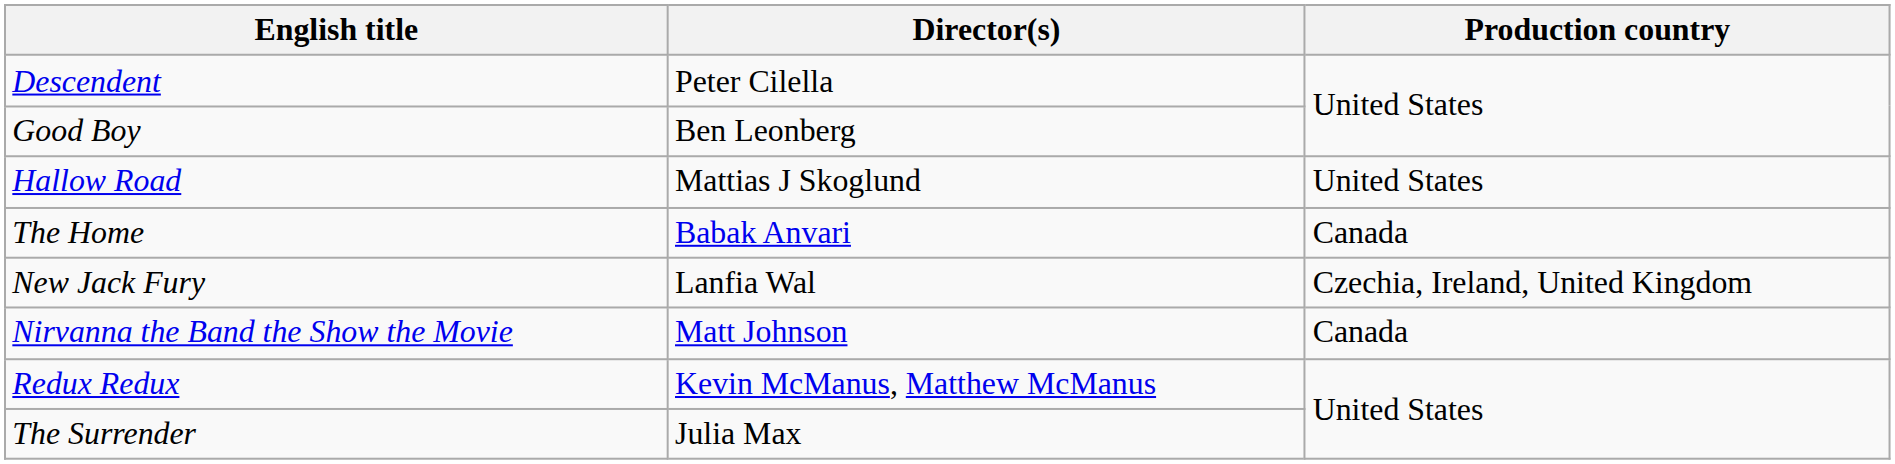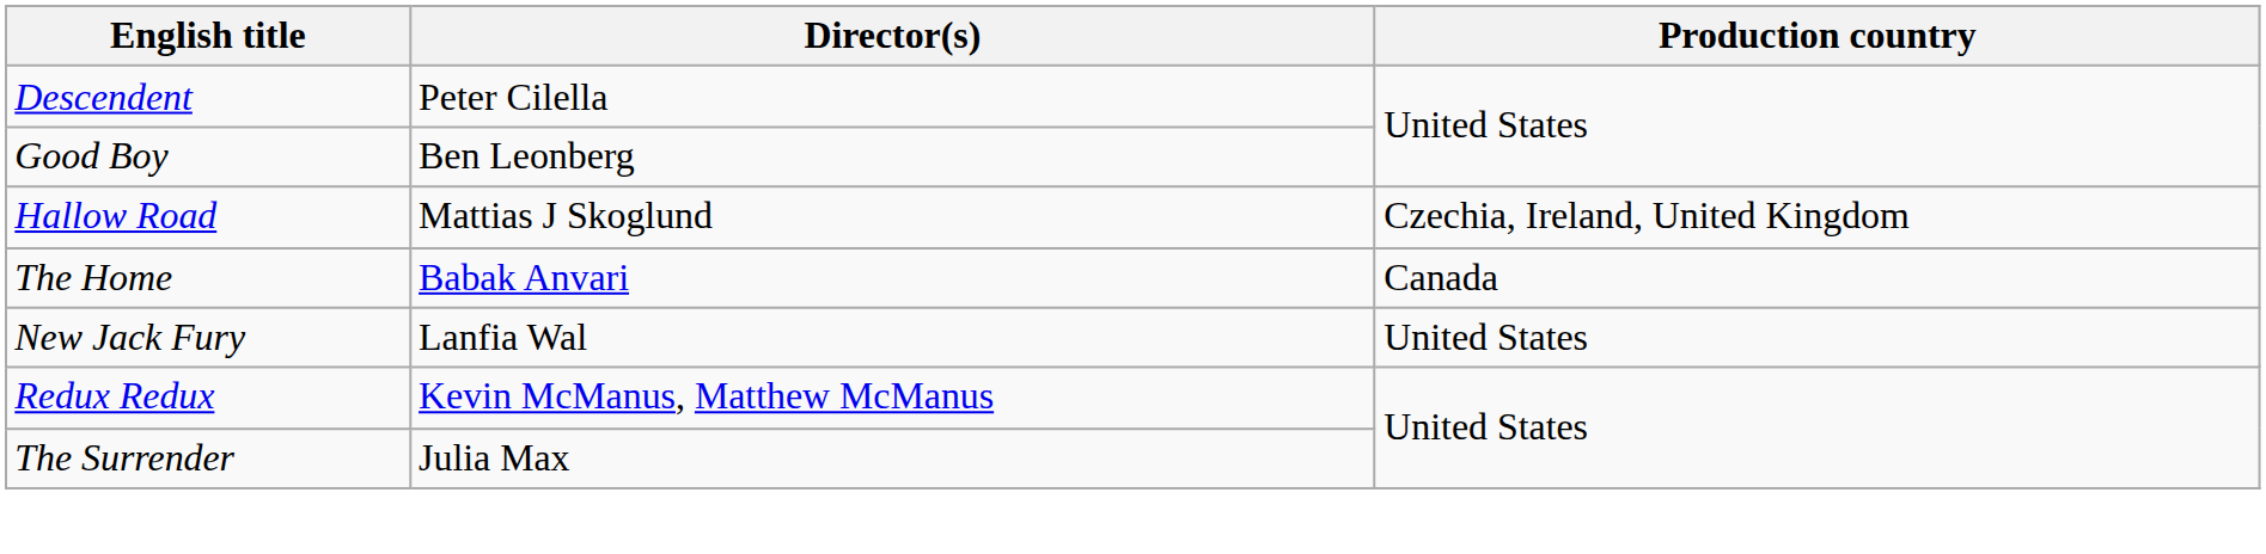 <table class="wikitable plainrowheaders" style="width:75%; margin-bottom:4px">
 <tr>
 <th scope="col">English title</th>
 <th scope="col">Director(s)</th>
 <th scope="col">Production country</th>
 </tr>
 <tr>
 <td scope="row"><em><a href='#'>Descendent</a></em></td>
 <td>Peter Cilella</td>
 <td rowspan="2">United States</td>
 </tr>
 <tr>
 <td scope="row"><em>Good Boy</em></td>
 <td>Ben Leonberg</td>
 </tr>
 <tr>
 <td scope="row"><em><a href='#'>Hallow Road</a></em></td>
 <td>Mattias J Skoglund</td>
-<td>United States</td>
+<td>Czechia, Ireland, United Kingdom</td>
 </tr>
 <tr>
 <td scope="row"><em>The Home</em></td>
 <td><a href='#'>Babak Anvari</a></td>
 <td>Canada</td>
 </tr>
 <tr>
 <td scope="row"><em>New Jack Fury</em></td>
 <td>Lanfia Wal</td>
-<td>Czechia, Ireland, United Kingdom</td>
-</tr>
-<tr>
-<td scope="row"><em><a href='#'>Nirvanna the Band the Show the Movie</a></em></td>
-<td><a href='#'>Matt Johnson</a></td>
-<td>Canada</td>
+<td>United States</td>
 </tr>
 <tr>
 <td scope="row"><em><a href='#'>Redux Redux</a></em></td>
 <td><a href='#'>Kevin McManus</a>, <a href='#'>Matthew McManus</a></td>
 <td rowspan="2">United States</td>
 </tr>
 <tr>
 <td scope="row"><em>The Surrender</em></td>
 <td>Julia Max</td>
 </tr>
 </table>
